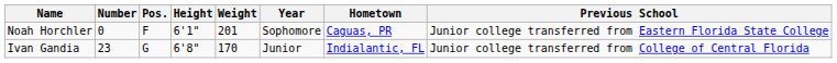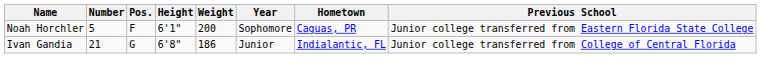 <table class="wikitable sortable" border="1">
 <tr>
 <th>Name</th>
 <th>Number</th>
 <th>Pos.</th>
 <th>Height</th>
 <th>Weight</th>
 <th>Year</th>
 <th>Hometown</th>
 <th class="unsortable">Previous School</th>
 </tr>
 <tr>
 <td>Noah Horchler</td>
-<td>0</td>
+<td>5</td>
 <td>F</td>
 <td>6'1"</td>
-<td>201</td>
+<td>200</td>
 <td>Sophomore</td>
 <td><a href='#'>Caguas, PR</a></td>
 <td>Junior college transferred from <a href='#'>Eastern Florida State College</a></td>
 </tr>
 <tr>
 <td>Ivan Gandia</td>
-<td>23</td>
+<td>21</td>
 <td>G</td>
 <td>6'8"</td>
-<td>170</td>
+<td>186</td>
 <td>Junior</td>
 <td><a href='#'>Indialantic, FL</a></td>
 <td>Junior college transferred from <a href='#'>College of Central Florida</a></td>
 </tr>
 </table>
